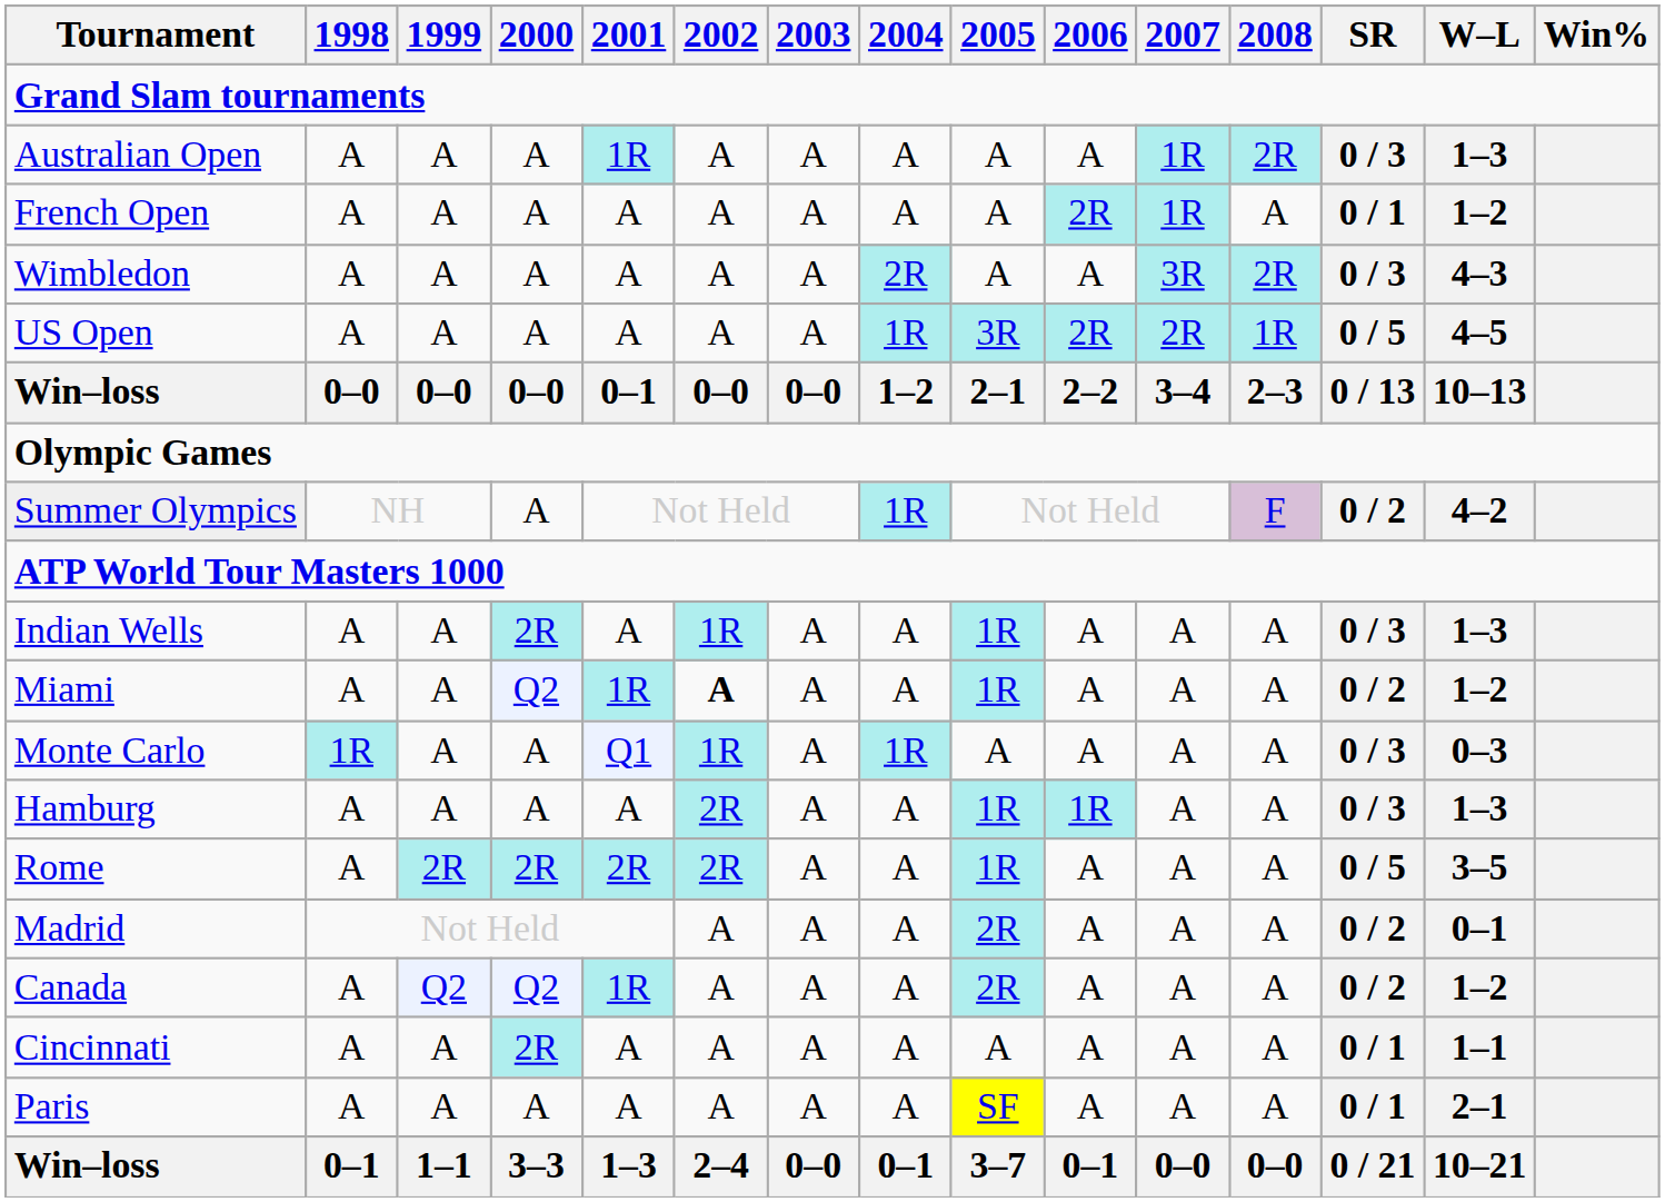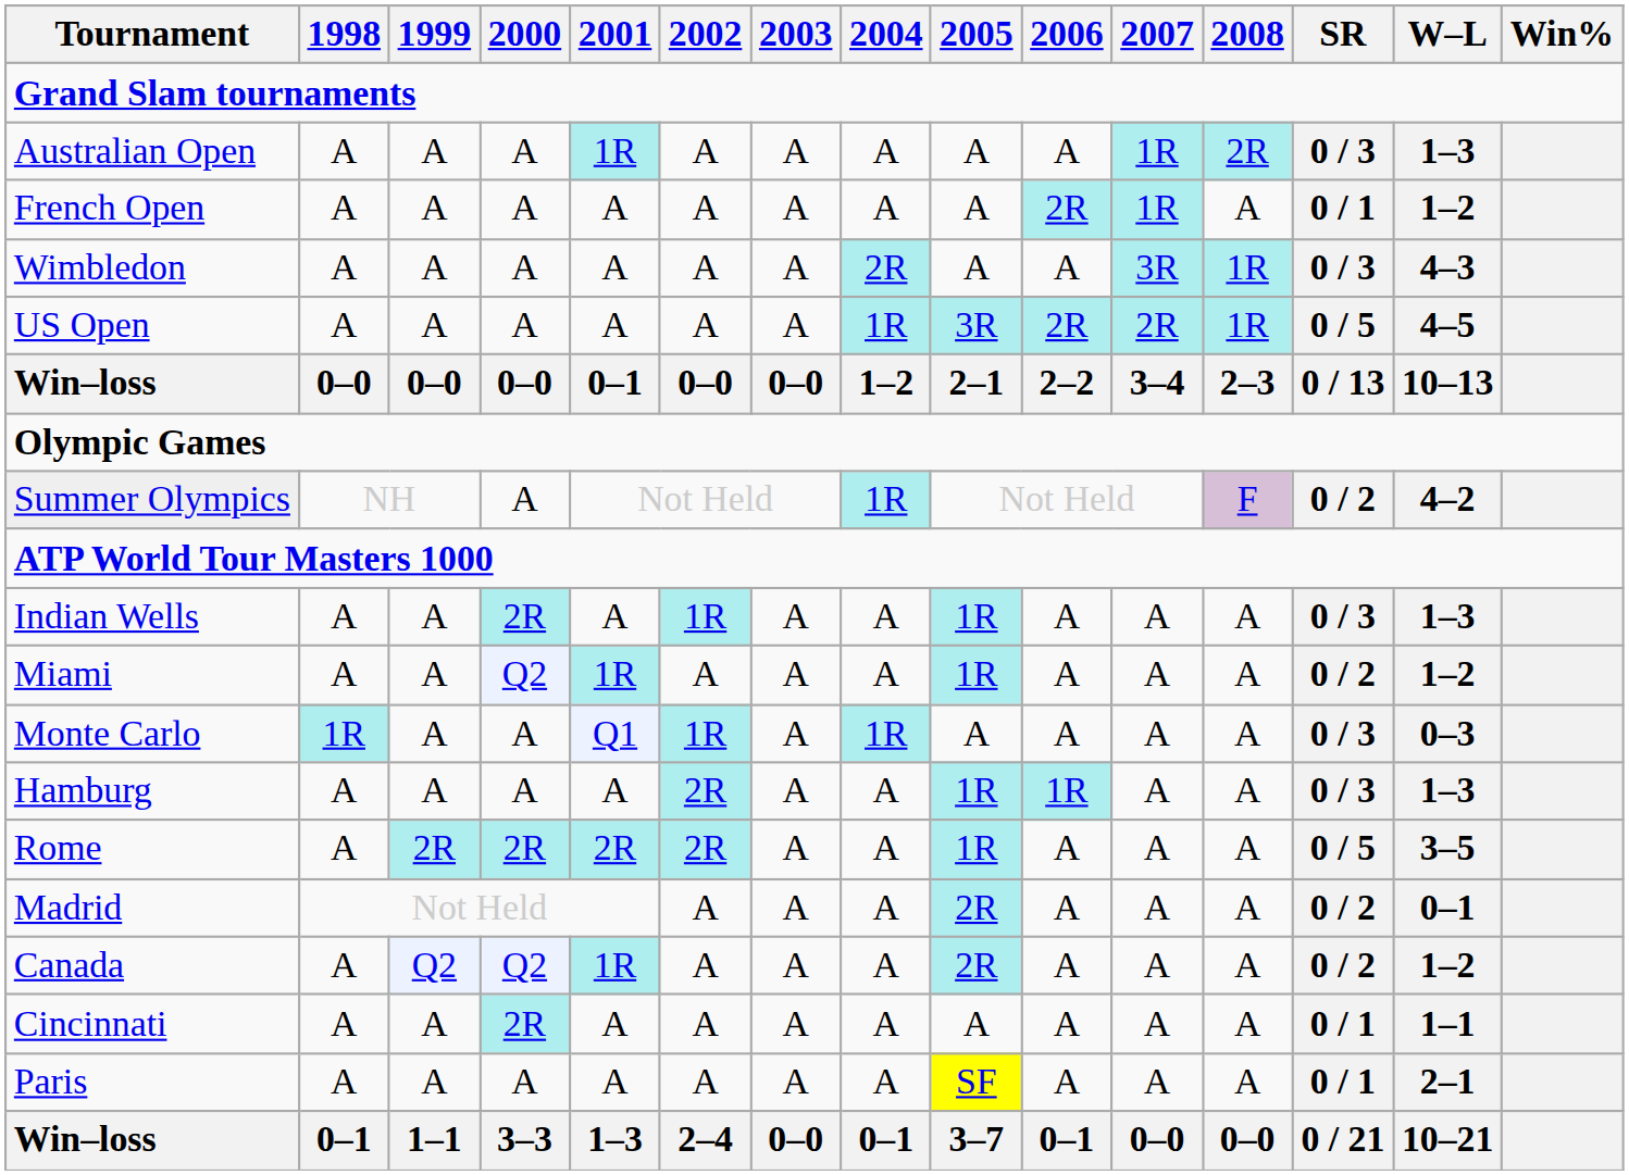 <table class=wikitable style=text-align:center>
 <tr>
 <th>Tournament</th>
 <th><a href='#'>1998</a></th>
 <th><a href='#'>1999</a></th>
 <th><a href='#'>2000</a></th>
 <th><a href='#'>2001</a></th>
 <th><a href='#'>2002</a></th>
 <th><a href='#'>2003</a></th>
 <th><a href='#'>2004</a></th>
 <th><a href='#'>2005</a></th>
 <th><a href='#'>2006</a></th>
 <th><a href='#'>2007</a></th>
 <th><a href='#'>2008</a></th>
 <th>SR</th>
 <th>W–L</th>
 <th>Win%</th>
 </tr>
 <tr>
 <td colspan=25 style=text-align:left><a href='#'><strong>Grand Slam tournaments</strong></a></td>
 </tr>
 <tr>
 <td align=left><a href='#'>Australian Open</a></td>
 <td>A</td>
 <td>A</td>
 <td>A</td>
 <td bgcolor=afeeee><a href='#'>1R</a></td>
 <td>A</td>
 <td>A</td>
 <td>A</td>
 <td>A</td>
 <td>A</td>
 <td bgcolor=afeeee><a href='#'>1R</a></td>
 <td bgcolor=afeeee><a href='#'>2R</a></td>
 <th>0 / 3</th>
 <th>1–3</th>
 <th></th>
 </tr>
 <tr>
 <td align=left><a href='#'>French Open</a></td>
 <td>A</td>
 <td>A</td>
 <td>A</td>
 <td>A</td>
 <td>A</td>
 <td>A</td>
 <td>A</td>
 <td>A</td>
 <td bgcolor=afeeee><a href='#'>2R</a></td>
 <td bgcolor=afeeee><a href='#'>1R</a></td>
 <td>A</td>
 <th>0 / 1</th>
 <th>1–2</th>
 <th></th>
 </tr>
 <tr>
 <td align=left><a href='#'>Wimbledon</a></td>
 <td>A</td>
 <td>A</td>
 <td>A</td>
 <td>A</td>
 <td>A</td>
 <td>A</td>
 <td bgcolor=afeeee><a href='#'>2R</a></td>
 <td>A</td>
 <td>A</td>
 <td bgcolor=afeeee><a href='#'>3R</a></td>
-<td bgcolor=afeeee><a href='#'>2R</a></td>
+<td bgcolor=afeeee><a href='#'>1R</a></td>
 <th>0 / 3</th>
 <th>4–3</th>
 <th></th>
 </tr>
 <tr>
 <td align=left><a href='#'>US Open</a></td>
 <td>A</td>
 <td>A</td>
 <td>A</td>
 <td>A</td>
 <td>A</td>
 <td>A</td>
 <td bgcolor=afeeee><a href='#'>1R</a></td>
 <td bgcolor=afeeee><a href='#'>3R</a></td>
 <td bgcolor=afeeee><a href='#'>2R</a></td>
 <td bgcolor=afeeee><a href='#'>2R</a></td>
 <td bgcolor=afeeee><a href='#'>1R</a></td>
 <th>0 / 5</th>
 <th>4–5</th>
 <th></th>
 </tr>
 <tr>
 <th style=text-align:left>Win–loss</th>
 <th>0–0</th>
 <th>0–0</th>
 <th>0–0</th>
 <th>0–1</th>
 <th>0–0</th>
 <th>0–0</th>
 <th>1–2</th>
 <th>2–1</th>
 <th>2–2</th>
 <th>3–4</th>
 <th>2–3</th>
 <th>0 / 13</th>
 <th>10–13</th>
 <th></th>
 </tr>
 <tr>
 <td colspan=22 align=left><strong>Olympic Games</strong></td>
 </tr>
 <tr>
 <td style=background:#EFEFEF align=left><a href='#'>Summer Olympics</a></td>
 <td colspan=2 style=color:#cccccc>NH</td>
 <td>A</td>
 <td colspan=3 style=color:#cccccc>Not Held</td>
 <td style=background:#afeeee><a href='#'>1R</a></td>
 <td colspan=3 style=color:#cccccc>Not Held</td>
 <td style=background:thistle><a href='#'>F</a></td>
 <th>0 / 2</th>
 <th>4–2</th>
 <th></th>
 </tr>
 <tr>
 <td colspan=15 align=left><strong><a href='#'>ATP World Tour Masters 1000</a></strong></td>
 </tr>
 <tr>
 <td align=left><a href='#'>Indian Wells</a></td>
 <td>A</td>
 <td>A</td>
 <td bgcolor=afeeee><a href='#'>2R</a></td>
 <td>A</td>
 <td bgcolor=afeeee><a href='#'>1R</a></td>
 <td>A</td>
 <td>A</td>
 <td bgcolor=afeeee><a href='#'>1R</a></td>
 <td>A</td>
 <td>A</td>
 <td>A</td>
 <th>0 / 3</th>
 <th>1–3</th>
 <th></th>
 </tr>
 <tr>
 <td align=left><a href='#'>Miami</a></td>
 <td>A</td>
 <td>A</td>
 <td bgcolor=ecf2ff><a href='#'>Q2</a></td>
 <td bgcolor=afeeee><a href='#'>1R</a></td>
-<td><strong>A</strong></td>
+<td>A</td>
 <td>A</td>
 <td>A</td>
 <td bgcolor=afeeee><a href='#'>1R</a></td>
 <td>A</td>
 <td>A</td>
 <td>A</td>
 <th>0 / 2</th>
 <th>1–2</th>
 <th></th>
 </tr>
 <tr>
 <td align=left><a href='#'>Monte Carlo</a></td>
 <td bgcolor=afeeee><a href='#'>1R</a></td>
 <td>A</td>
 <td>A</td>
 <td bgcolor=ecf2ff><a href='#'>Q1</a></td>
 <td bgcolor=afeeee><a href='#'>1R</a></td>
 <td>A</td>
 <td bgcolor=afeeee><a href='#'>1R</a></td>
 <td>A</td>
 <td>A</td>
 <td>A</td>
 <td>A</td>
 <th>0 / 3</th>
 <th>0–3</th>
 <th></th>
 </tr>
 <tr>
 <td align=left><a href='#'>Hamburg</a></td>
 <td>A</td>
 <td>A</td>
 <td>A</td>
 <td>A</td>
 <td bgcolor=afeeee><a href='#'>2R</a></td>
 <td>A</td>
 <td>A</td>
 <td bgcolor=afeeee><a href='#'>1R</a></td>
 <td bgcolor=afeeee><a href='#'>1R</a></td>
 <td>A</td>
 <td>A</td>
 <th>0 / 3</th>
 <th>1–3</th>
 <th></th>
 </tr>
 <tr>
 <td align=left><a href='#'>Rome</a></td>
 <td>A</td>
 <td bgcolor=afeeee><a href='#'>2R</a></td>
 <td bgcolor=afeeee><a href='#'>2R</a></td>
 <td bgcolor=afeeee><a href='#'>2R</a></td>
 <td bgcolor=afeeee><a href='#'>2R</a></td>
 <td>A</td>
 <td>A</td>
 <td bgcolor=afeeee><a href='#'>1R</a></td>
 <td>A</td>
 <td>A</td>
 <td>A</td>
 <th>0 / 5</th>
 <th>3–5</th>
 <th></th>
 </tr>
 <tr>
 <td align=left><a href='#'>Madrid</a></td>
 <td align="center" colspan="4" style="color:#cccccc;">Not Held</td>
 <td>A</td>
 <td>A</td>
 <td>A</td>
 <td bgcolor=afeeee><a href='#'>2R</a></td>
 <td>A</td>
 <td>A</td>
 <td>A</td>
 <th>0 / 2</th>
 <th>0–1</th>
 <th></th>
 </tr>
 <tr>
 <td align=left><a href='#'>Canada</a></td>
 <td>A</td>
 <td bgcolor=ecf2ff><a href='#'>Q2</a></td>
 <td bgcolor=ecf2ff><a href='#'>Q2</a></td>
 <td bgcolor=afeeee><a href='#'>1R</a></td>
 <td>A</td>
 <td>A</td>
 <td>A</td>
 <td bgcolor=afeeee><a href='#'>2R</a></td>
 <td>A</td>
 <td>A</td>
 <td>A</td>
 <th>0 / 2</th>
 <th>1–2</th>
 <th></th>
 </tr>
 <tr>
 <td align=left><a href='#'>Cincinnati</a></td>
 <td>A</td>
 <td>A</td>
 <td bgcolor=afeeee><a href='#'>2R</a></td>
 <td>A</td>
 <td>A</td>
 <td>A</td>
 <td>A</td>
 <td>A</td>
 <td>A</td>
 <td>A</td>
 <td>A</td>
 <th>0 / 1</th>
 <th>1–1</th>
 <th></th>
 </tr>
 <tr>
 <td align=left><a href='#'>Paris</a></td>
 <td>A</td>
 <td>A</td>
 <td>A</td>
 <td>A</td>
 <td>A</td>
 <td>A</td>
 <td>A</td>
 <td bgcolor=yellow><a href='#'>SF</a></td>
 <td>A</td>
 <td>A</td>
 <td>A</td>
 <th>0 / 1</th>
 <th>2–1</th>
 <th></th>
 </tr>
 <tr>
 <th style=text-align:left>Win–loss</th>
 <th>0–1</th>
 <th>1–1</th>
 <th>3–3</th>
 <th>1–3</th>
 <th>2–4</th>
 <th>0–0</th>
 <th>0–1</th>
 <th>3–7</th>
 <th>0–1</th>
 <th>0–0</th>
 <th>0–0</th>
 <th>0 / 21</th>
 <th>10–21</th>
 <th></th>
 </tr>
 </table>
